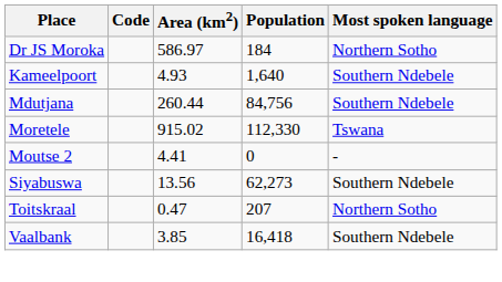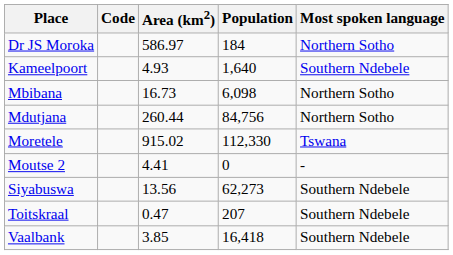 <table class="wikitable sortable">
 <tr>
 <th>Place</th>
 <th>Code</th>
 <th>Area (km<sup>2</sup>)</th>
 <th>Population</th>
 <th>Most spoken language</th>
 </tr>
 <tr>
 <td><a href='#'>Dr JS Moroka</a></td>
 <td></td>
 <td>586.97</td>
 <td>184</td>
 <td><a href='#'>Northern Sotho</a></td>
 </tr>
 <tr>
 <td><a href='#'>Kameelpoort</a></td>
 <td></td>
 <td>4.93</td>
 <td>1,640</td>
 <td><a href='#'>Southern Ndebele</a></td>
 </tr>
 <tr>
+<td><a href='#'>Mbibana</a></td>
+<td></td>
+<td>16.73</td>
+<td>6,098</td>
+<td>Northern Sotho</td>
+</tr>
+<tr>
 <td><a href='#'>Mdutjana</a></td>
 <td></td>
 <td>260.44</td>
 <td>84,756</td>
-<td><a href='#'>Southern Ndebele</a></td>
+<td>Northern Sotho</td>
 </tr>
 <tr>
 <td><a href='#'>Moretele</a></td>
 <td></td>
 <td>915.02</td>
 <td>112,330</td>
 <td><a href='#'>Tswana</a></td>
 </tr>
 <tr>
 <td><a href='#'>Moutse 2</a></td>
 <td></td>
 <td>4.41</td>
 <td>0</td>
 <td>-</td>
 </tr>
 <tr>
 <td><a href='#'>Siyabuswa</a></td>
 <td></td>
 <td>13.56</td>
 <td>62,273</td>
 <td>Southern Ndebele</td>
 </tr>
 <tr>
 <td><a href='#'>Toitskraal</a></td>
 <td></td>
 <td>0.47</td>
 <td>207</td>
-<td><a href='#'>Northern Sotho</a></td>
+<td>Southern Ndebele</td>
 </tr>
 <tr>
 <td><a href='#'>Vaalbank</a></td>
 <td></td>
 <td>3.85</td>
 <td>16,418</td>
 <td>Southern Ndebele</td>
 </tr>
 </table>
